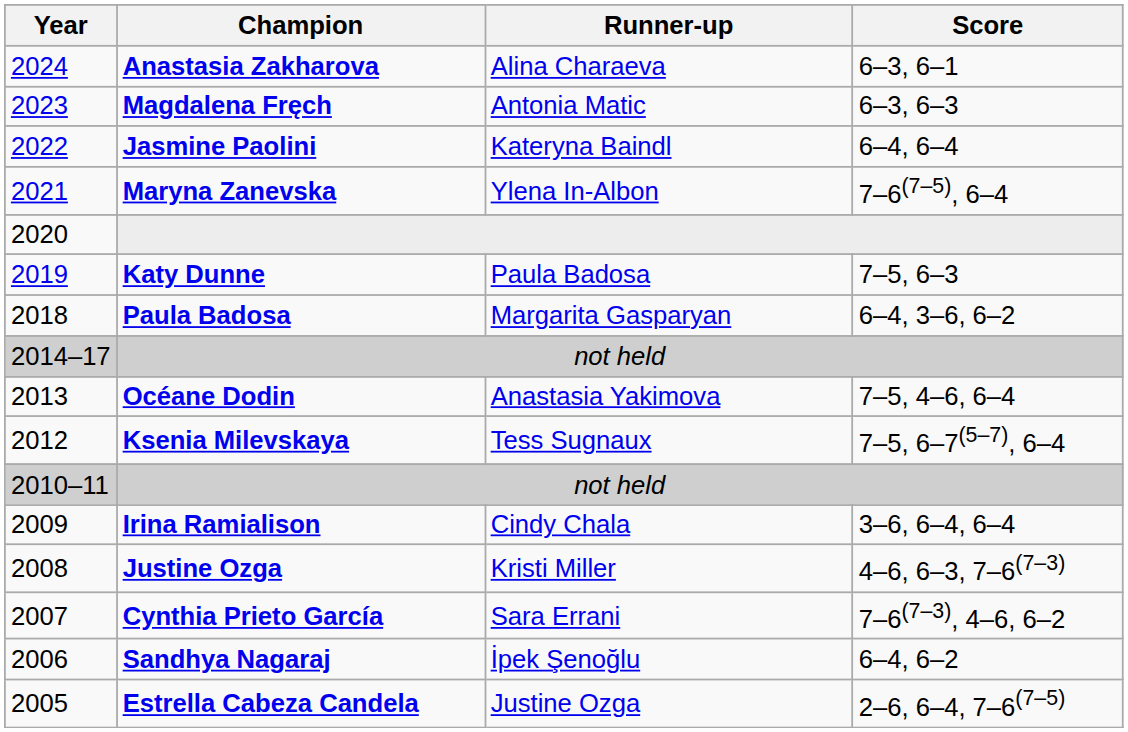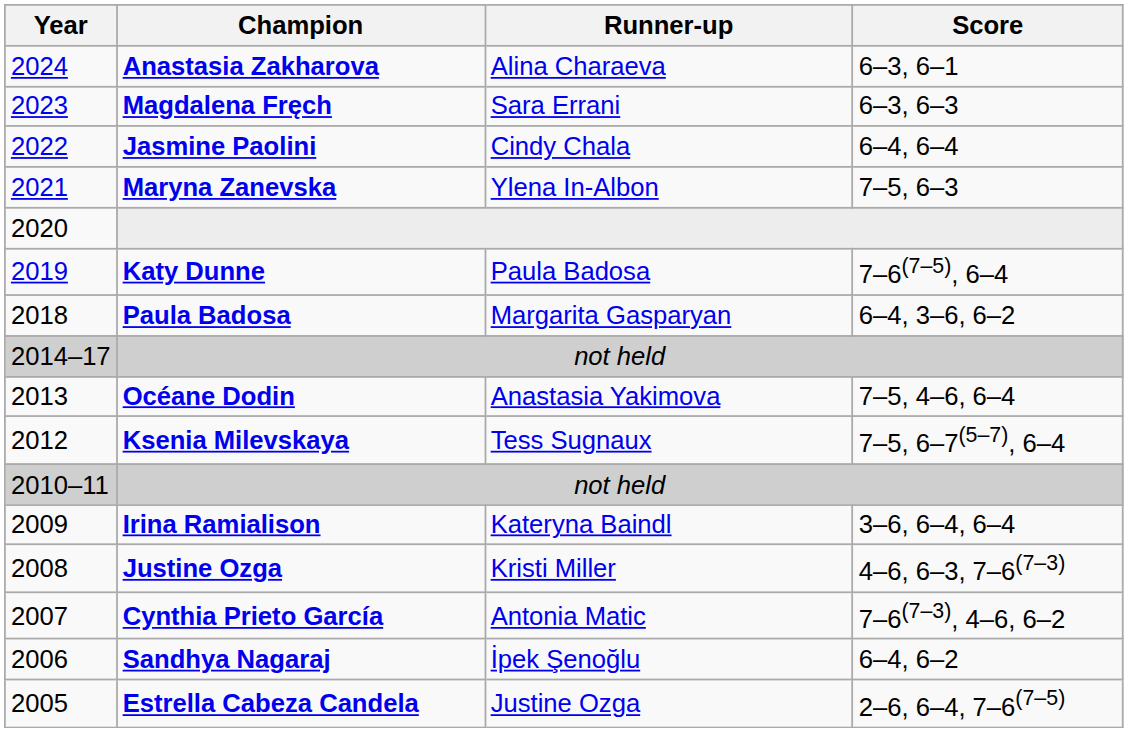 <table class="wikitable" style="font-size:90%">
 <tr>
 <th>Year</th>
 <th width="200">Champion</th>
 <th width="200">Runner-up</th>
 <th width="145">Score</th>
 </tr>
 <tr>
 <td><a href='#'>2024</a></td>
 <td><strong> <a href='#'>Anastasia Zakharova</a></strong></td>
 <td> <a href='#'>Alina Charaeva</a></td>
 <td>6–3, 6–1</td>
 </tr>
 <tr>
 <td><a href='#'>2023</a></td>
 <td> <strong><a href='#'>Magdalena Fręch</a></strong></td>
-<td> <a href='#'>Antonia Matic</a></td>
+<td> <a href='#'>Sara Errani</a></td>
 <td>6–3, 6–3</td>
 </tr>
 <tr>
 <td><a href='#'>2022</a></td>
 <td> <strong><a href='#'>Jasmine Paolini</a></strong></td>
-<td> <a href='#'>Kateryna Baindl</a></td>
+<td> <a href='#'>Cindy Chala</a></td>
 <td>6–4, 6–4</td>
 </tr>
 <tr>
 <td><a href='#'>2021</a></td>
 <td> <strong><a href='#'>Maryna Zanevska</a></strong></td>
 <td> <a href='#'>Ylena In-Albon</a></td>
-<td>7–6<sup>(7–5)</sup>, 6–4</td>
+<td>7–5, 6–3</td>
 </tr>
 <tr>
 <td>2020</td>
 <td colspan=3 bgcolor="#ededed"></td>
 </tr>
 <tr>
 <td><a href='#'>2019</a></td>
 <td> <strong><a href='#'>Katy Dunne</a></strong></td>
 <td> <a href='#'>Paula Badosa</a></td>
-<td>7–5, 6–3</td>
+<td>7–6<sup>(7–5)</sup>, 6–4</td>
 </tr>
 <tr>
 <td>2018</td>
 <td> <strong><a href='#'>Paula Badosa</a></strong></td>
 <td> <a href='#'>Margarita Gasparyan</a></td>
 <td>6–4, 3–6, 6–2</td>
 </tr>
 <tr>
 <td style="background:#cfcfcf">2014–17</td>
 <td colspan=3 align=center style="background:#cfcfcf"><em>not held</em></td>
 </tr>
 <tr>
 <td>2013</td>
 <td> <strong><a href='#'>Océane Dodin</a></strong></td>
 <td> <a href='#'>Anastasia Yakimova</a></td>
 <td>7–5, 4–6, 6–4</td>
 </tr>
 <tr>
 <td>2012</td>
 <td> <strong><a href='#'>Ksenia Milevskaya</a></strong></td>
 <td> <a href='#'>Tess Sugnaux</a></td>
 <td>7–5, 6–7<sup>(5–7)</sup>, 6–4</td>
 </tr>
 <tr>
 <td style="background:#cfcfcf">2010–11</td>
 <td colspan=3 align=center style="background:#cfcfcf"><em>not held</em></td>
 </tr>
 <tr>
 <td>2009</td>
 <td> <strong><a href='#'>Irina Ramialison</a></strong></td>
-<td> <a href='#'>Cindy Chala</a></td>
+<td> <a href='#'>Kateryna Baindl</a></td>
 <td>3–6, 6–4, 6–4</td>
 </tr>
 <tr>
 <td>2008</td>
 <td> <strong><a href='#'>Justine Ozga</a></strong></td>
 <td> <a href='#'>Kristi Miller</a></td>
 <td>4–6, 6–3, 7–6<sup>(7–3)</sup></td>
 </tr>
 <tr>
 <td>2007</td>
 <td> <strong><a href='#'>Cynthia Prieto García</a></strong></td>
-<td> <a href='#'>Sara Errani</a></td>
+<td> <a href='#'>Antonia Matic</a></td>
 <td>7–6<sup>(7–3)</sup>, 4–6, 6–2</td>
 </tr>
 <tr>
 <td>2006</td>
 <td> <strong><a href='#'>Sandhya Nagaraj</a></strong></td>
 <td> <a href='#'>İpek Şenoğlu</a></td>
 <td>6–4, 6–2</td>
 </tr>
 <tr>
 <td>2005</td>
 <td> <strong><a href='#'>Estrella Cabeza Candela</a></strong></td>
 <td> <a href='#'>Justine Ozga</a></td>
 <td>2–6, 6–4, 7–6<sup>(7–5)</sup></td>
 </tr>
 </table>
